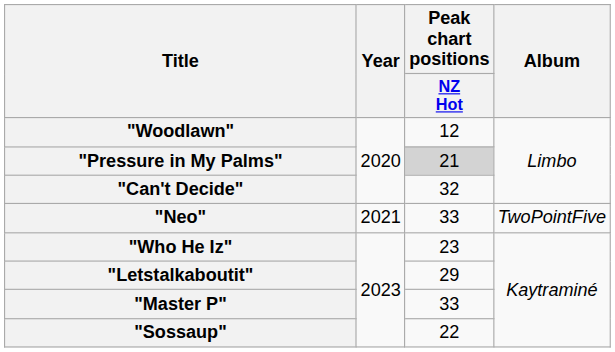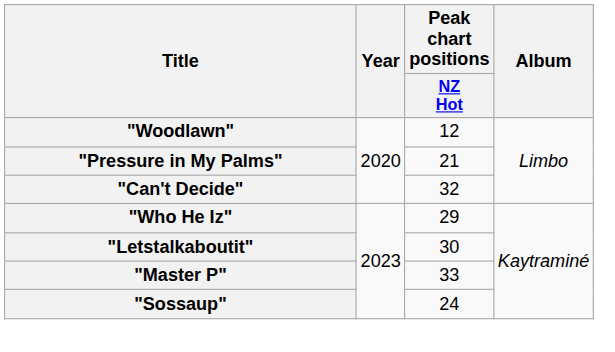 <table class="wikitable plainrowheaders" style="text-align:center;">
 <tr>
 <th scope="col" rowspan="2" style="width:19em;">Title</th>
 <th scope="col" rowspan="2" style="width:1em;">Year</th>
 <th scope="col" colspan="1">Peak chart positions</th>
 <th scope="col" rowspan="2">Album</th>
 </tr>
 <tr>
 <th scope="col" style="width:3em;font-size:90%;"><a href='#'>NZ<br>Hot</a><br></th>
 </tr>
 <tr>
 <th scope="row">"Woodlawn"</th>
 <td rowspan="3">2020</td>
 <td>12</td>
 <td rowspan="3"><em>Limbo</em></td>
 </tr>
 <tr>
 <th scope="row">"Pressure in My Palms"<br></th>
-<td style="background: lightgrey;">21</td>
+<td>21</td>
 </tr>
 <tr>
 <th scope="row">"Can't Decide"</th>
 <td>32</td>
 </tr>
 <tr>
-<th scope="row">"Neo"</th>
-<td>2021</td>
-<td>33</td>
-<td><em>TwoPointFive</em></td>
-</tr>
-<tr>
 <th scope="row">"Who He Iz"<br></th>
 <td rowspan="4">2023</td>
-<td>23</td>
+<td>29</td>
 <td rowspan="4"><em>Kaytraminé</em></td>
 </tr>
 <tr>
 <th scope="row">"Letstalkaboutit"<br></th>
-<td>29</td>
+<td>30</td>
 </tr>
 <tr>
 <th scope="row">"Master P"<br></th>
 <td>33</td>
 </tr>
 <tr>
 <th scope="row">"Sossaup"<br></th>
-<td>22</td>
+<td>24</td>
 </tr>
 </table>
